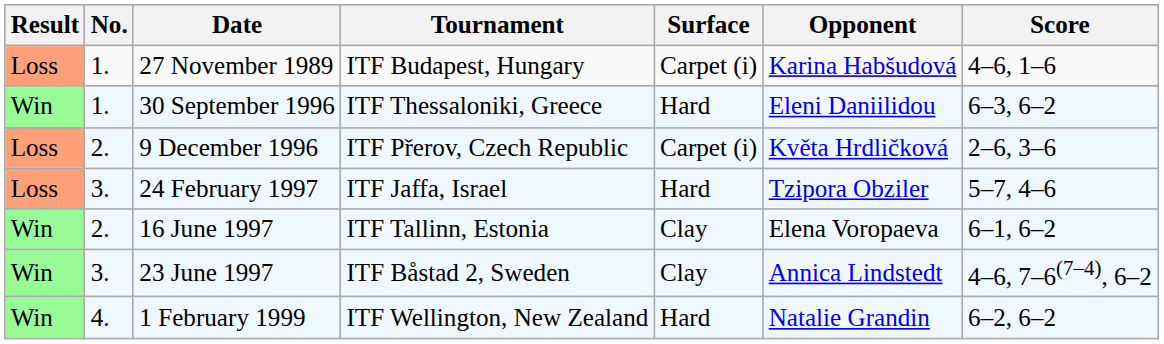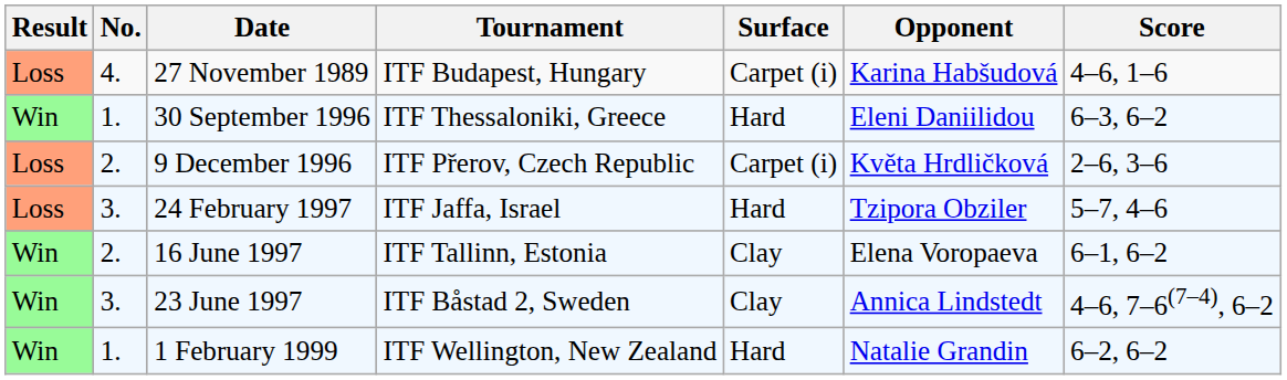 <table class="sortable wikitable" style=font-size:97%>
 <tr>
 <th>Result</th>
 <th>No.</th>
 <th>Date</th>
 <th>Tournament</th>
 <th>Surface</th>
 <th>Opponent</th>
 <th class=unsortable>Score</th>
 </tr>
 <tr>
 <td style="background:#ffa07a;">Loss</td>
-<td>1.</td>
+<td>4.</td>
 <td>27 November 1989</td>
 <td>ITF Budapest, Hungary</td>
 <td>Carpet (i)</td>
 <td> <a href='#'>Karina Habšudová</a></td>
 <td>4–6, 1–6</td>
 </tr>
 <tr style="background:#f0f8ff;">
 <td style="background:#98fb98;">Win</td>
 <td>1.</td>
 <td>30 September 1996</td>
 <td>ITF Thessaloniki, Greece</td>
 <td>Hard</td>
 <td> <a href='#'>Eleni Daniilidou</a></td>
 <td>6–3, 6–2</td>
 </tr>
 <tr style="background:#f0f8ff;">
 <td style="background:#ffa07a;">Loss</td>
 <td>2.</td>
 <td>9 December 1996</td>
 <td>ITF Přerov, Czech Republic</td>
 <td>Carpet (i)</td>
 <td> <a href='#'>Květa Hrdličková</a></td>
 <td>2–6, 3–6</td>
 </tr>
 <tr style="background:#f0f8ff;">
 <td style="background:#ffa07a;">Loss</td>
 <td>3.</td>
 <td>24 February 1997</td>
 <td>ITF Jaffa, Israel</td>
 <td>Hard</td>
 <td> <a href='#'>Tzipora Obziler</a></td>
 <td>5–7, 4–6</td>
 </tr>
 <tr style="background:#f0f8ff;">
 <td style="background:#98fb98;">Win</td>
 <td>2.</td>
 <td>16 June 1997</td>
 <td>ITF Tallinn, Estonia</td>
 <td>Clay</td>
 <td> Elena Voropaeva</td>
 <td>6–1, 6–2</td>
 </tr>
 <tr style="background:#f0f8ff;">
 <td style="background:#98fb98;">Win</td>
 <td>3.</td>
 <td>23 June 1997</td>
 <td>ITF Båstad 2, Sweden</td>
 <td>Clay</td>
 <td> <a href='#'>Annica Lindstedt</a></td>
 <td>4–6, 7–6<sup>(7–4)</sup>, 6–2</td>
 </tr>
 <tr style="background:#f0f8ff;">
 <td style="background:#98fb98;">Win</td>
-<td>4.</td>
+<td>1.</td>
 <td>1 February 1999</td>
 <td>ITF Wellington, New Zealand</td>
 <td>Hard</td>
 <td> <a href='#'>Natalie Grandin</a></td>
 <td>6–2, 6–2</td>
 </tr>
 </table>
